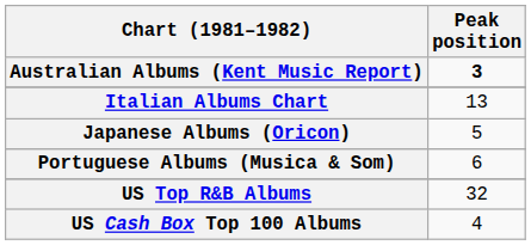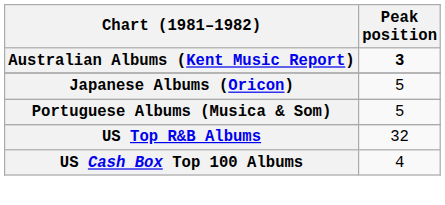 <table class="wikitable plainrowheaders sortable" style="text-align:center;">
 <tr>
 <th scope="col">Chart (1981–1982)</th>
 <th scope="col">Peak<br>position</th>
 </tr>
 <tr>
 <th scope="row">Australian Albums (<a href='#'>Kent Music Report</a>)</th>
 <td><strong>3</strong></td>
 </tr>
 <tr>
 </tr>
 <tr>
 </tr>
 <tr>
 </tr>
 <tr>
-<th scope="row"><a href='#'>Italian Albums Chart</a></th>
-<td>13</td>
-</tr>
-<tr>
 <th scope="row">Japanese Albums (<a href='#'>Oricon</a>)</th>
 <td>5</td>
 </tr>
 <tr>
 </tr>
 <tr>
 </tr>
 <tr>
 <th scope="row">Portuguese Albums (Musica & Som)</th>
-<td>6</td>
+<td>5</td>
 </tr>
 <tr>
 </tr>
 <tr>
 </tr>
 <tr>
 </tr>
 <tr>
 <th scope="row">US <a href='#'>Top R&B Albums</a></th>
 <td>32</td>
 </tr>
 <tr>
 <th scope="row">US <em><a href='#'>Cash Box</a></em> Top 100 Albums</th>
 <td align="center">4</td>
 </tr>
 </table>
